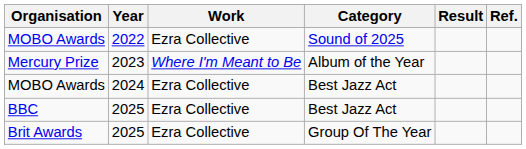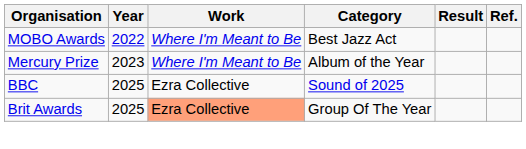 <table class="wikitable">
 <tr>
 <th>Organisation</th>
 <th>Year</th>
 <th>Work</th>
 <th>Category</th>
 <th>Result</th>
 <th>Ref.</th>
 </tr>
 <tr>
 <td><a href='#'>MOBO Awards</a></td>
 <td><a href='#'>2022</a></td>
-<td>Ezra Collective</td>
-<td><a href='#'>Sound of 2025</a></td>
+<td><em><a href='#'>Where I'm Meant to Be</a></em></td>
+<td>Best Jazz Act</td>
 <td></td>
 <td></td>
 </tr>
 <tr>
 <td><a href='#'>Mercury Prize</a></td>
 <td>2023</td>
 <td><em><a href='#'>Where I'm Meant to Be</a></em></td>
 <td>Album of the Year</td>
 <td></td>
 <td></td>
 </tr>
 <tr>
-<td>MOBO Awards</td>
-<td>2024</td>
-<td>Ezra Collective</td>
-<td>Best Jazz Act</td>
-<td></td>
-<td></td>
-</tr>
-<tr>
 <td><a href='#'>BBC</a></td>
 <td>2025</td>
 <td>Ezra Collective</td>
-<td>Best Jazz Act</td>
+<td><a href='#'>Sound of 2025</a></td>
 <td></td>
 <td></td>
 </tr>
 <tr>
 <td><a href='#'>Brit Awards</a></td>
 <td>2025</td>
-<td>Ezra Collective</td>
+<td style="background: lightsalmon;">Ezra Collective</td>
 <td>Group Of The Year</td>
 <td></td>
 <td></td>
 </tr>
 </table>
